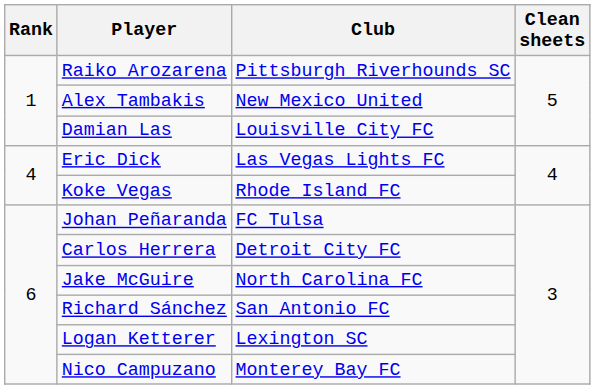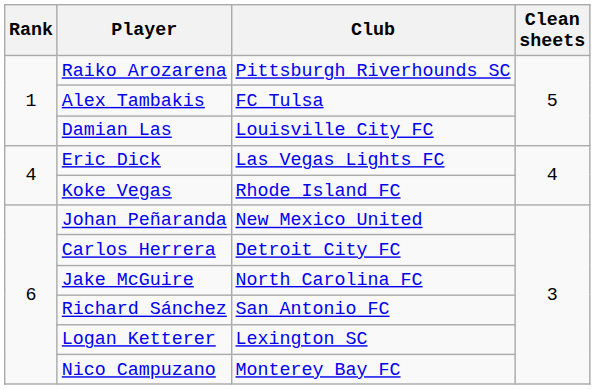 <table class="wikitable" style="text-align:center">
 <tr>
 <th>Rank</th>
 <th>Player</th>
 <th>Club</th>
 <th>Clean<br>sheets</th>
 </tr>
 <tr>
 <td rowspan="3">1</td>
 <td align="left"> <a href='#'>Raiko Arozarena</a></td>
 <td align="left"><a href='#'>Pittsburgh Riverhounds SC</a></td>
 <td rowspan="3">5</td>
 </tr>
 <tr>
 <td align="left"> <a href='#'>Alex Tambakis</a></td>
-<td align="left"><a href='#'>New Mexico United</a></td>
+<td align="left"><a href='#'>FC Tulsa</a></td>
 </tr>
 <tr>
 <td align="left"> <a href='#'>Damian Las</a></td>
 <td align="left"><a href='#'>Louisville City FC</a></td>
 </tr>
 <tr>
 <td rowspan="2">4</td>
 <td align="left"> <a href='#'>Eric Dick</a></td>
 <td align="left"><a href='#'>Las Vegas Lights FC</a></td>
 <td rowspan="2">4</td>
 </tr>
 <tr>
 <td align="left"> <a href='#'>Koke Vegas</a></td>
 <td align="left"><a href='#'>Rhode Island FC</a></td>
 </tr>
 <tr>
 <td rowspan="6">6</td>
 <td align="left"> <a href='#'>Johan Peñaranda</a></td>
-<td align="left"><a href='#'>FC Tulsa</a></td>
+<td align="left"><a href='#'>New Mexico United</a></td>
 <td rowspan="6">3</td>
 </tr>
 <tr>
 <td align="left"> <a href='#'>Carlos Herrera</a></td>
 <td align="left"><a href='#'>Detroit City FC</a></td>
 </tr>
 <tr>
 <td align="left"> <a href='#'>Jake McGuire</a></td>
 <td align="left"><a href='#'>North Carolina FC</a></td>
 </tr>
 <tr>
 <td align="left"> <a href='#'> Richard Sánchez</a></td>
 <td align="left"><a href='#'>San Antonio FC</a></td>
 </tr>
 <tr>
 <td align="left"> <a href='#'>Logan Ketterer</a></td>
 <td align="left"><a href='#'>Lexington SC</a></td>
 </tr>
 <tr>
 <td align="left"> <a href='#'>Nico Campuzano</a></td>
 <td align="left"><a href='#'>Monterey Bay FC</a></td>
 </tr>
 </table>
